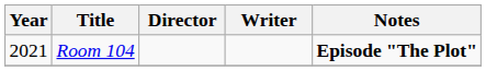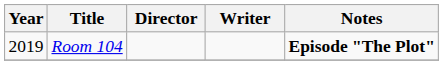 <table class="wikitable" style="margin-right: 0;">
 <tr>
 <th>Year</th>
 <th>Title</th>
 <th style="width:65px;">Director</th>
 <th style="width:65px;">Writer</th>
 <th>Notes</th>
 </tr>
 <tr>
-<td>2021</td>
+<td>2019</td>
 <td><em><a href='#'>Room 104</a></em></td>
 <td></td>
 <td></td>
 <td><strong>Episode "The Plot"</strong></td>
 </tr>
 <tr>
 </tr>
 </table>
